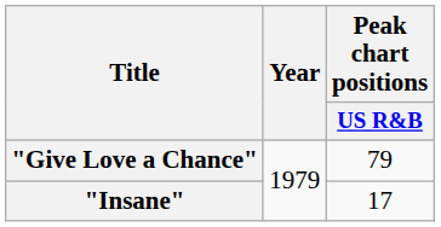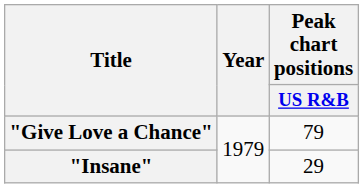 <table class="wikitable plainrowheaders" style="text-align:center;">
 <tr>
 <th scope="col" rowspan="2">Title</th>
 <th scope="col" rowspan="2">Year</th>
 <th scope="col">Peak chart positions</th>
 </tr>
 <tr>
 <th scope="col" style="width:2.5em;font-size:90%;"><a href='#'>US R&B</a></th>
 </tr>
 <tr>
 <th scope="row">"Give Love a Chance"</th>
 <td rowspan="2">1979</td>
 <td>79</td>
 </tr>
 <tr>
 <th scope="row">"Insane"</th>
-<td>17</td>
+<td>29</td>
 </tr>
 </table>
